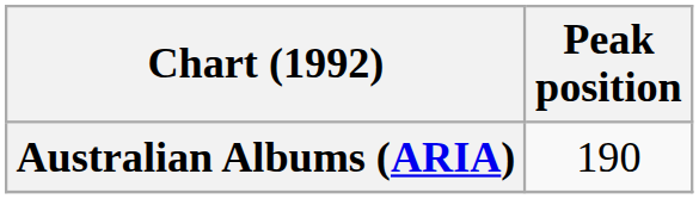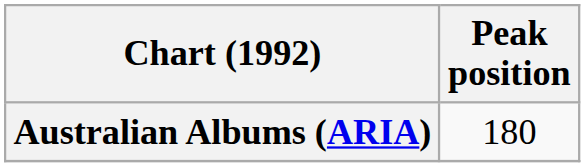 <table class="wikitable sortable plainrowheaders" style="text-align:center">
 <tr>
 <th scope="col">Chart (1992)</th>
 <th scope="col">Peak<br>position</th>
 </tr>
 <tr>
 <th scope="row">Australian Albums (<a href='#'>ARIA</a>)</th>
-<td>190</td>
+<td>180</td>
 </tr>
 <tr>
 </tr>
 </table>
